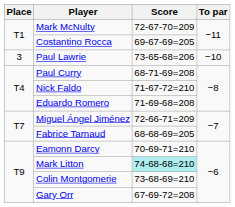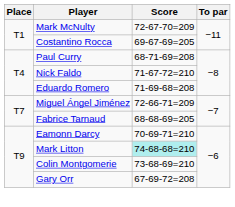 <table class="wikitable">
 <tr>
 <th>Place</th>
 <th>Player</th>
 <th>Score</th>
 <th>To par</th>
 </tr>
 <tr>
 <td rowspan="2" align=center>T1</td>
 <td> <a href='#'>Mark McNulty</a></td>
 <td align=center>72-67-70=209</td>
 <td rowspan="2" align=center>−11</td>
 </tr>
 <tr>
 <td> <a href='#'>Costantino Rocca</a></td>
 <td align=center>69-67-69=205</td>
-</tr>
-<tr>
-<td align=center>3</td>
-<td> <a href='#'>Paul Lawrie</a></td>
-<td align=center>73-65-68=206</td>
-<td align=center>−10</td>
 </tr>
 <tr>
 <td rowspan="3" align=center>T4</td>
 <td> <a href='#'>Paul Curry</a></td>
 <td align=center>68-71-69=208</td>
 <td rowspan="3" align=center>−8</td>
 </tr>
 <tr>
 <td> <a href='#'>Nick Faldo</a></td>
 <td align=center>71-67-72=210</td>
 </tr>
 <tr>
 <td> <a href='#'>Eduardo Romero</a></td>
 <td align=center>71-69-68=208</td>
 </tr>
 <tr>
 <td rowspan="2" align=center>T7</td>
 <td> <a href='#'>Miguel Ángel Jiménez</a></td>
 <td align=center>72-66-71=209</td>
 <td rowspan="2" align=center>−7</td>
 </tr>
 <tr>
 <td> <a href='#'>Fabrice Tarnaud</a></td>
 <td align=center>68-68-69=205</td>
 </tr>
 <tr>
 <td rowspan="4" align=center>T9</td>
 <td> <a href='#'>Eamonn Darcy</a></td>
 <td align=center>70-69-71=210</td>
 <td rowspan="4" align=center>−6</td>
 </tr>
 <tr>
 <td> <a href='#'>Mark Litton</a></td>
 <td align=center style="background: paleturquoise;">74-68-68=210</td>
 </tr>
 <tr>
 <td> <a href='#'>Colin Montgomerie</a></td>
 <td align=center>73-68-69=210</td>
 </tr>
 <tr>
 <td> <a href='#'>Gary Orr</a></td>
 <td align=center>67-69-72=208</td>
 </tr>
 </table>
